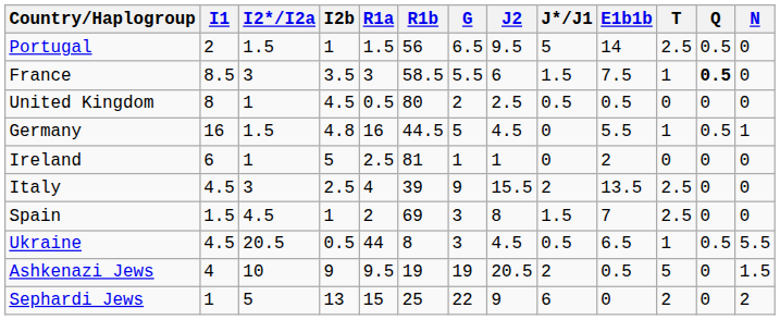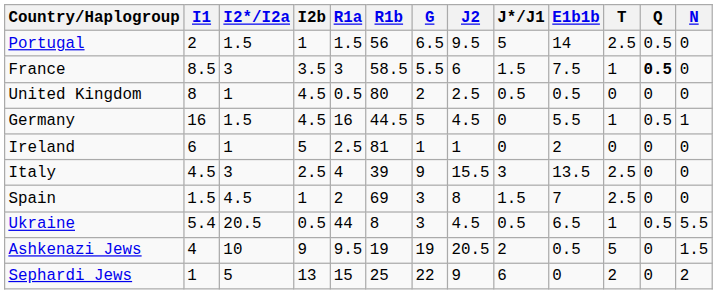 <table class="wikitable sortable">
 <tr>
 <th>Country/Haplogroup</th>
 <th><a href='#'>I1</a></th>
 <th><a href='#'>I2*/I2a</a></th>
 <th>I2b</th>
 <th><a href='#'>R1a</a></th>
 <th><a href='#'>R1b</a></th>
 <th><a href='#'>G</a></th>
 <th><a href='#'>J2</a></th>
 <th>J*/J1</th>
 <th><a href='#'>E1b1b</a></th>
 <th>T</th>
 <th>Q</th>
 <th><a href='#'>N</a></th>
 </tr>
 <tr>
 <td><a href='#'>Portugal</a></td>
 <td>2</td>
 <td>1.5</td>
 <td>1</td>
 <td>1.5</td>
 <td>56</td>
 <td>6.5</td>
 <td>9.5</td>
 <td>5</td>
 <td>14</td>
 <td>2.5</td>
 <td>0.5</td>
 <td>0</td>
 </tr>
 <tr>
 <td>France</td>
 <td>8.5</td>
 <td>3</td>
 <td>3.5</td>
 <td>3</td>
 <td>58.5</td>
 <td>5.5</td>
 <td>6</td>
 <td>1.5</td>
 <td>7.5</td>
 <td>1</td>
 <td><strong>0.5</strong></td>
 <td>0</td>
 </tr>
 <tr>
 <td>United Kingdom</td>
 <td>8</td>
 <td>1</td>
 <td>4.5</td>
 <td>0.5</td>
 <td>80</td>
 <td>2</td>
 <td>2.5</td>
 <td>0.5</td>
 <td>0.5</td>
 <td>0</td>
 <td>0</td>
 <td>0</td>
 </tr>
 <tr>
 <td>Germany</td>
 <td>16</td>
 <td>1.5</td>
-<td>4.8</td>
+<td>4.5</td>
 <td>16</td>
 <td>44.5</td>
 <td>5</td>
 <td>4.5</td>
 <td>0</td>
 <td>5.5</td>
 <td>1</td>
 <td>0.5</td>
 <td>1</td>
 </tr>
 <tr>
 <td>Ireland</td>
 <td>6</td>
 <td>1</td>
 <td>5</td>
 <td>2.5</td>
 <td>81</td>
 <td>1</td>
 <td>1</td>
 <td>0</td>
 <td>2</td>
 <td>0</td>
 <td>0</td>
 <td>0</td>
 </tr>
 <tr>
 <td>Italy</td>
 <td>4.5</td>
 <td>3</td>
 <td>2.5</td>
 <td>4</td>
 <td>39</td>
 <td>9</td>
 <td>15.5</td>
-<td>2</td>
+<td>3</td>
 <td>13.5</td>
 <td>2.5</td>
 <td>0</td>
 <td>0</td>
 </tr>
 <tr>
 <td>Spain</td>
 <td>1.5</td>
 <td>4.5</td>
 <td>1</td>
 <td>2</td>
 <td>69</td>
 <td>3</td>
 <td>8</td>
 <td>1.5</td>
 <td>7</td>
 <td>2.5</td>
 <td>0</td>
 <td>0</td>
 </tr>
 <tr>
 <td><a href='#'>Ukraine</a></td>
-<td>4.5</td>
+<td>5.4</td>
 <td>20.5</td>
 <td>0.5</td>
 <td>44</td>
 <td>8</td>
 <td>3</td>
 <td>4.5</td>
 <td>0.5</td>
 <td>6.5</td>
 <td>1</td>
 <td>0.5</td>
 <td>5.5</td>
 </tr>
 <tr>
 <td><a href='#'>Ashkenazi Jews</a></td>
 <td>4</td>
 <td>10</td>
 <td>9</td>
 <td>9.5</td>
 <td>19</td>
 <td>19</td>
 <td>20.5</td>
 <td>2</td>
 <td>0.5</td>
 <td>5</td>
 <td>0</td>
 <td>1.5</td>
 </tr>
 <tr>
 <td><a href='#'>Sephardi Jews</a></td>
 <td>1</td>
 <td>5</td>
 <td>13</td>
 <td>15</td>
 <td>25</td>
 <td>22</td>
 <td>9</td>
 <td>6</td>
 <td>0</td>
 <td>2</td>
 <td>0</td>
 <td>2</td>
 </tr>
 </table>
